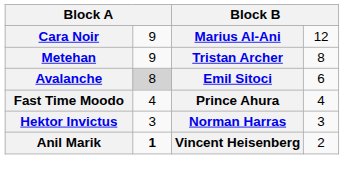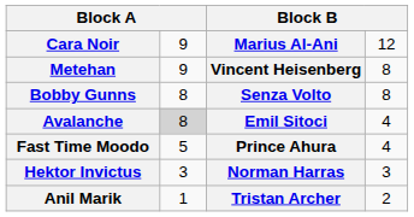 <table class="wikitable" style="margin: 1em auto 1em auto;text-align:center">
 <tr>
 <th colspan="2" style="width:50%">Block A</th>
 <th colspan="2" style="width:50%">Block B</th>
 </tr>
 <tr>
 <th><a href='#'>Cara Noir</a></th>
 <td style="width:35px">9</td>
 <th><a href='#'>Marius Al-Ani</a></th>
 <td style="width:35px">12</td>
 </tr>
 <tr>
 <th><a href='#'>Metehan</a></th>
 <td style="width:35px">9</td>
-<th><a href='#'>Tristan Archer</a></th>
+<th>Vincent Heisenberg</th>
+<td style="width:35px">8</td>
+</tr>
+<tr>
+<th><a href='#'>Bobby Gunns</a></th>
+<td style="width:35px">8</td>
+<th><a href='#'>Senza Volto</a></th>
 <td style="width:35px">8</td>
 </tr>
 <tr>
 <th><a href='#'>Avalanche</a></th>
 <td style="background: lightgrey; width:35px">8</td>
 <th><a href='#'>Emil Sitoci</a></th>
-<td style="width:35px">6</td>
+<td style="width:35px">4</td>
 </tr>
 <tr>
 <th>Fast Time Moodo</th>
-<td style="width:35px">4</td>
+<td style="width:35px">5</td>
 <th>Prince Ahura</th>
 <td style="width:35px">4</td>
 </tr>
 <tr>
 <th><a href='#'>Hektor Invictus</a></th>
 <td style="width:35px">3</td>
 <th><a href='#'>Norman Harras</a></th>
 <td style="width:35px">3</td>
 </tr>
 <tr>
 <th>Anil Marik</th>
-<td style="width:35px"><strong>1</strong></td>
-<th>Vincent Heisenberg</th>
+<td style="width:35px">1</td>
+<th><a href='#'>Tristan Archer</a></th>
 <td style="width:35px">2</td>
 </tr>
 </table>
